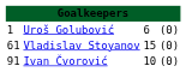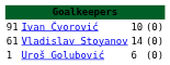 <table class="toccolours" border="0" cellpadding="2" cellspacing="0" align="left" style="margin:0.5em;">
 <tr>
 <th colspan="4" align="center" bgcolor="#005e27"><span>Goalkeepers</span></th>
+</tr>
+<tr>
+<td>91</td>
+<td> <a href='#'>Ivan Čvorović</a></td>
+<td>10</td>
+<td>(0)</td>
+</tr>
+<tr>
+<td>61</td>
+<td> <a href='#'>Vladislav Stoyanov</a></td>
+<td>14</td>
+<td>(0)</td>
 </tr>
 <tr>
 <td>1</td>
 <td> <a href='#'>Uroš Golubović</a></td>
 <td>6</td>
 <td>(0)</td>
 </tr>
 <tr>
-<td>61</td>
-<td> <a href='#'>Vladislav Stoyanov</a></td>
-<td>15</td>
-<td>(0)</td>
-</tr>
-<tr>
-<td>91</td>
-<td> <a href='#'>Ivan Čvorović</a></td>
-<td>10</td>
-<td>(0)</td>
-</tr>
-<tr>
 </tr>
 </table>
